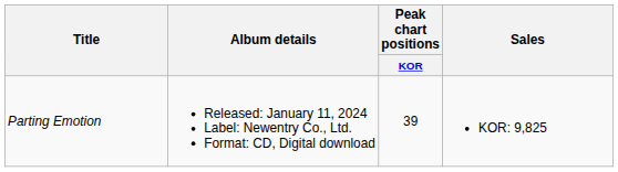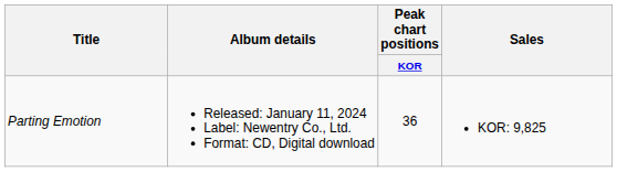 <table class="wikitable">
 <tr>
 <th rowspan="2" style="width:12em;">Title</th>
 <th rowspan="2">Album details</th>
 <th colspan="1">Peak chart positions</th>
 <th rowspan=2 width="200">Sales</th>
 </tr>
 <tr>
 <th width="30"><small><a href='#'>KOR</a></small><br></th>
 </tr>
 <tr>
 <td rowspan="2"><em>Parting Emotion</em></td>
 <td><br><ul><li>Released: January 11, 2024</li><li>Label: Newentry Co., Ltd.</li><li>Format: CD, Digital download</li></ul></td>
-<td align="center">39</td>
+<td align="center">36</td>
 <td><br><ul><li>KOR: 9,825</li></ul></td>
 </tr>
 </table>
